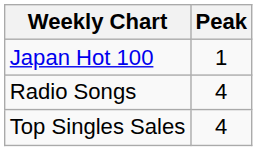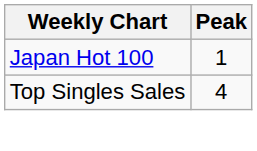 <table class="wikitable">
 <tr>
 <th style="text-align:center;">Weekly Chart</th>
 <th style="text-align:center;">Peak</th>
 </tr>
 <tr>
 <td align="left"><a href='#'>Japan Hot 100</a></td>
 <td style="text-align:center;">1</td>
 </tr>
 <tr>
-<td align="left">Radio Songs</td>
-<td style="text-align:center;">4</td>
-</tr>
-<tr>
 <td align="left">Top Singles Sales</td>
 <td style="text-align:center;">4</td>
 </tr>
 </table>
